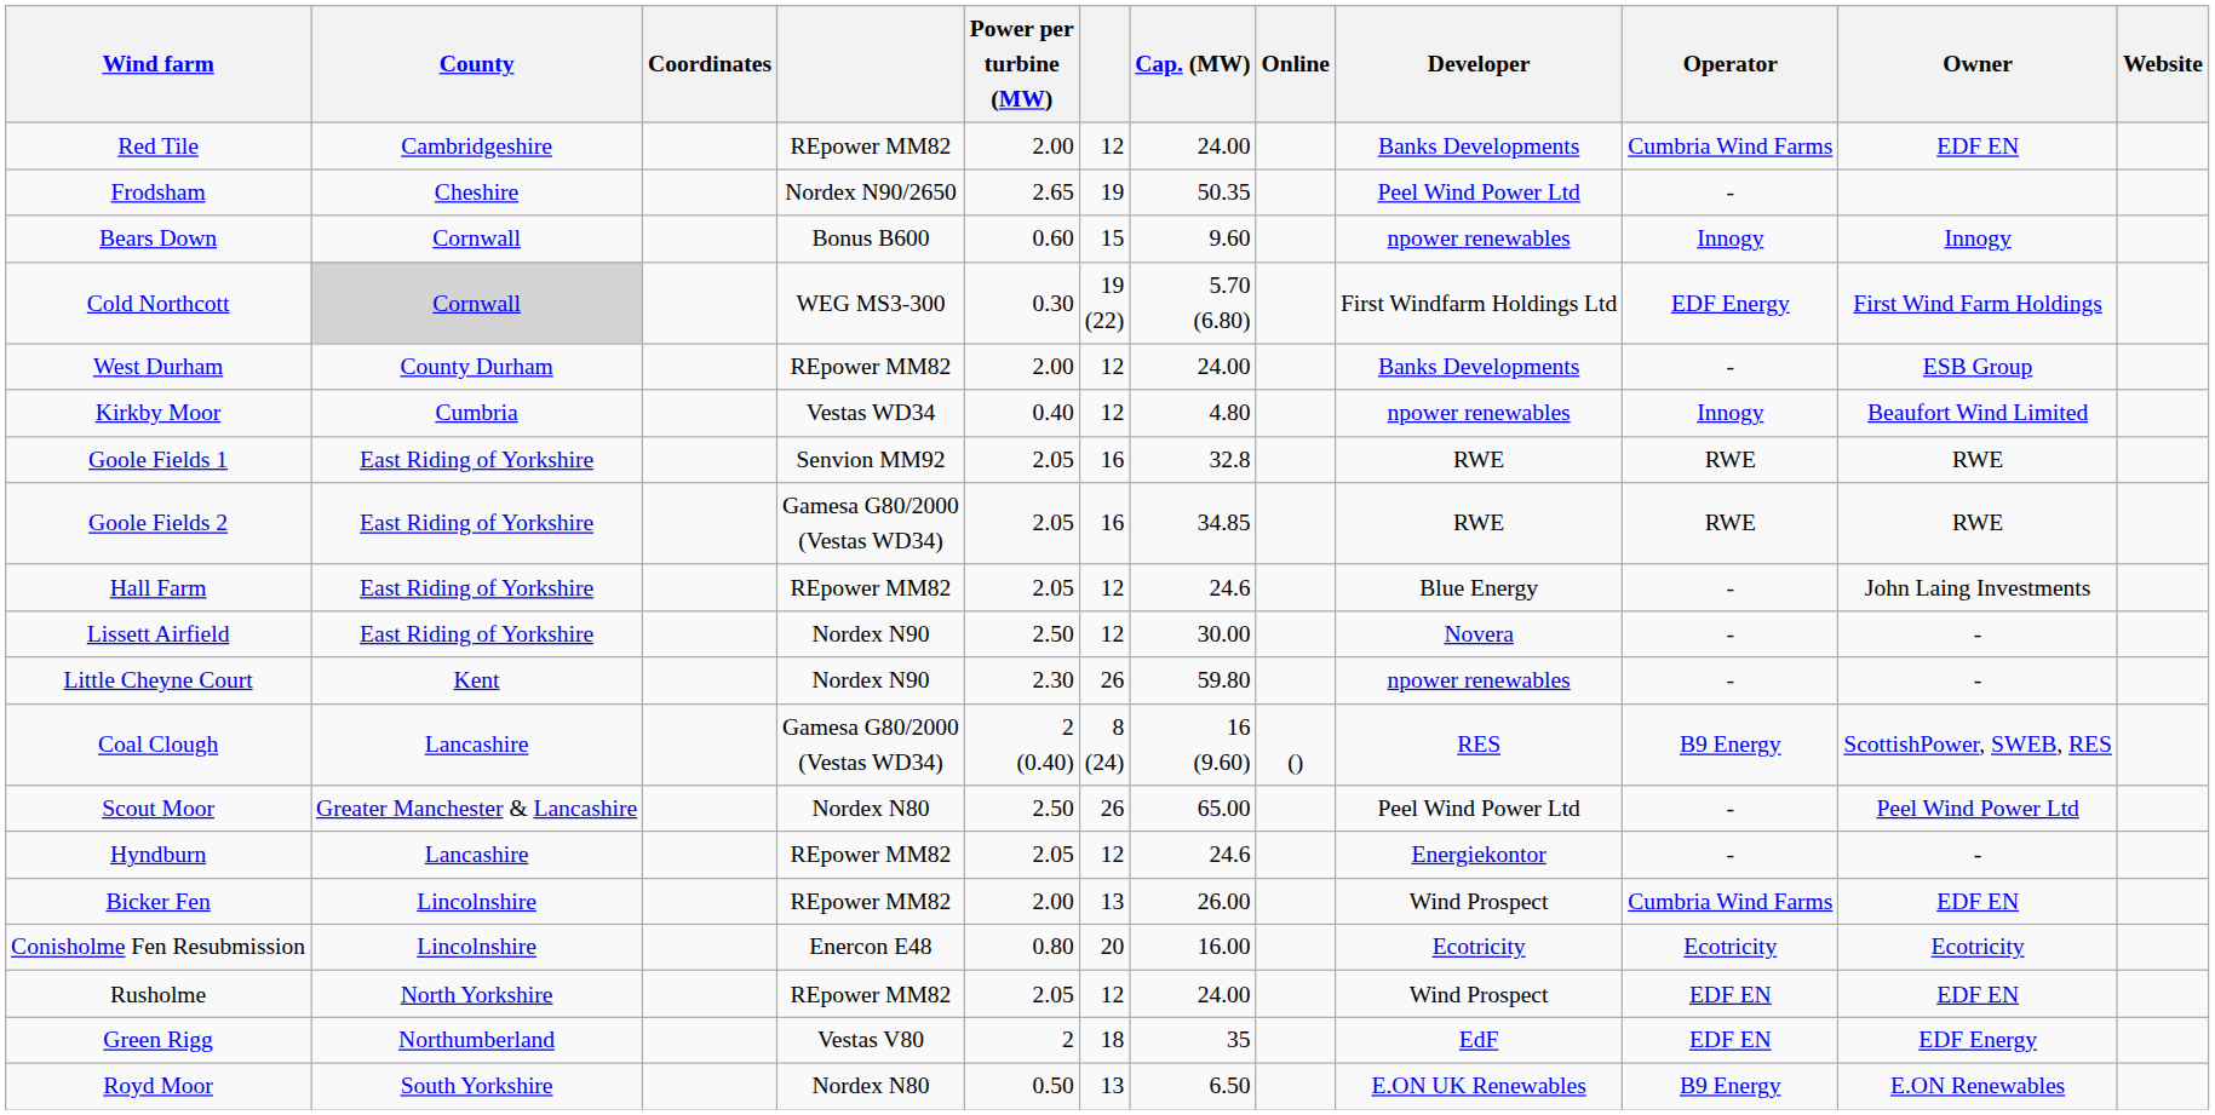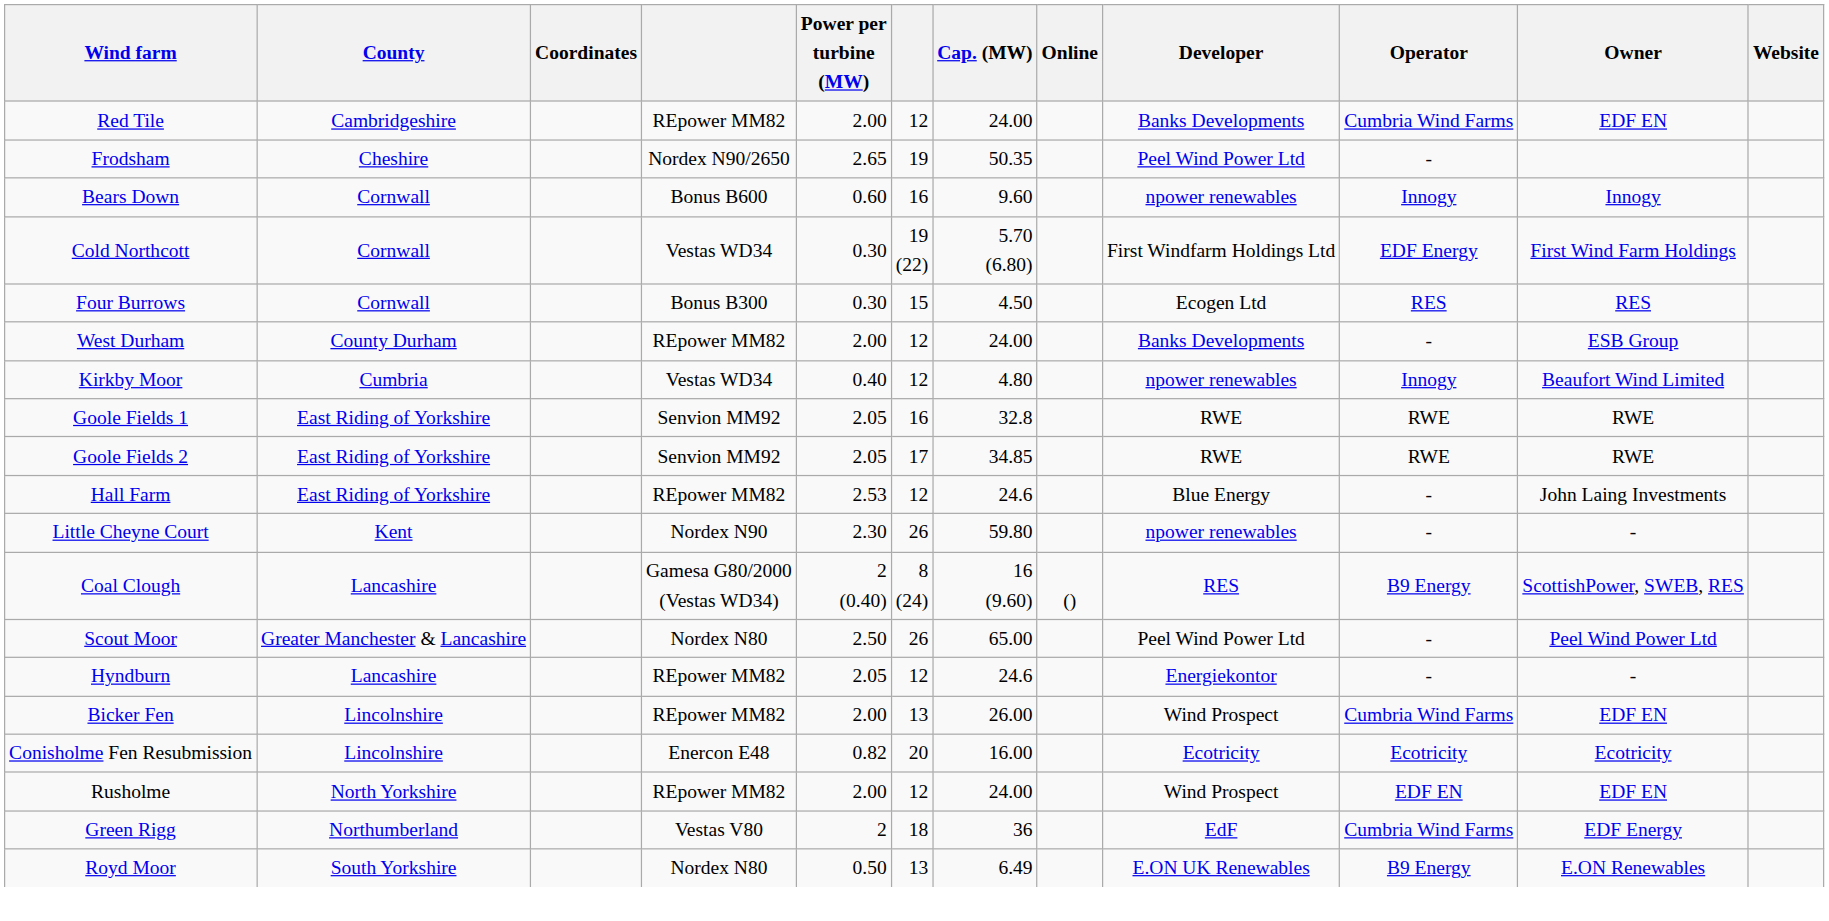 <table class="wikitable sortable" style="font-size:100%;border:0px;text-align:center;line-height:150%;table-layout: fixed">
 <tr>
 <th scope="col"><a href='#'>Wind farm</a></th>
 <th scope="col"><a href='#'>County</a></th>
 <th scope="col" class="unsortable">Coordinates</th>
 <th scope="col"></th>
 <th>Power per<br>turbine<br>(<a href='#'>MW</a>)</th>
 <th scope="col"></th>
 <th scope="col"><a href='#'>Cap.</a> (MW)</th>
 <th scope="col">Online</th>
 <th scope="col">Developer</th>
 <th scope="col">Operator</th>
 <th scope="col">Owner</th>
 <th scope="col" class="unsortable">Website</th>
 </tr>
 <tr>
 <td><a href='#'>Red Tile</a></td>
 <td><a href='#'>Cambridgeshire</a></td>
 <td></td>
 <td>REpower MM82</td>
 <td style="text-align:right;">2.00</td>
 <td style="text-align:right;">12</td>
 <td style="text-align:right;">24.00</td>
 <td></td>
 <td><a href='#'>Banks Developments</a></td>
 <td><a href='#'>Cumbria Wind Farms</a></td>
 <td><a href='#'>EDF EN</a></td>
 <td></td>
 </tr>
 <tr>
 <td><a href='#'>Frodsham</a></td>
 <td><a href='#'>Cheshire</a></td>
 <td></td>
 <td>Nordex N90/2650</td>
 <td style="text-align:right;">2.65</td>
 <td style="text-align:right;">19</td>
 <td style="text-align:right;">50.35</td>
 <td></td>
 <td><a href='#'>Peel Wind Power Ltd</a></td>
 <td>-</td>
 <td></td>
 <td></td>
 </tr>
 <tr>
 <td><a href='#'>Bears Down</a></td>
 <td><a href='#'>Cornwall</a></td>
 <td></td>
 <td>Bonus B600</td>
 <td style="text-align:right;">0.60</td>
-<td style="text-align:right;">15</td>
+<td style="text-align:right;">16</td>
 <td style="text-align:right;">9.60</td>
 <td></td>
 <td><a href='#'>npower renewables</a></td>
 <td><a href='#'>Innogy</a></td>
 <td><a href='#'>Innogy</a></td>
 <td></td>
 </tr>
 <tr>
 <td><a href='#'>Cold Northcott</a></td>
-<td style="background: lightgrey;"><a href='#'>Cornwall</a></td>
+<td><a href='#'>Cornwall</a></td>
 <td></td>
-<td>WEG MS3-300</td>
+<td>Vestas WD34</td>
 <td style="text-align:right;">0.30</td>
 <td style="text-align:right;">19<br>(22)</td>
 <td style="text-align:right;">5.70<br>(6.80)</td>
 <td></td>
 <td>First Windfarm Holdings Ltd</td>
 <td><a href='#'>EDF Energy</a></td>
 <td><a href='#'>First Wind Farm Holdings</a></td>
+<td></td>
+</tr>
+<tr>
+<td><a href='#'>Four Burrows</a></td>
+<td><a href='#'>Cornwall</a></td>
+<td></td>
+<td>Bonus B300</td>
+<td style="text-align:right;">0.30</td>
+<td style="text-align:right;">15</td>
+<td style="text-align:right;">4.50</td>
+<td></td>
+<td>Ecogen Ltd</td>
+<td><a href='#'>RES</a></td>
+<td><a href='#'>RES</a></td>
 <td></td>
 </tr>
 <tr>
 <td><a href='#'>West Durham</a></td>
 <td><a href='#'>County Durham</a></td>
 <td></td>
 <td>REpower MM82</td>
 <td style="text-align:right;">2.00</td>
 <td style="text-align:right;">12</td>
 <td style="text-align:right;">24.00</td>
 <td></td>
 <td><a href='#'>Banks Developments</a></td>
 <td>-</td>
 <td><a href='#'>ESB Group</a></td>
 <td></td>
 </tr>
 <tr>
 <td><a href='#'>Kirkby Moor</a></td>
 <td><a href='#'>Cumbria</a></td>
 <td></td>
 <td>Vestas WD34</td>
 <td style="text-align:right;">0.40</td>
 <td style="text-align:right;">12</td>
 <td style="text-align:right;">4.80</td>
 <td></td>
 <td><a href='#'>npower renewables</a></td>
 <td><a href='#'>Innogy</a></td>
 <td><a href='#'>Beaufort Wind Limited</a></td>
 <td></td>
 </tr>
 <tr>
 <td><a href='#'>Goole Fields 1</a></td>
 <td><a href='#'>East Riding of Yorkshire</a></td>
 <td></td>
 <td>Senvion MM92</td>
 <td style="text-align:right;">2.05</td>
 <td style="text-align:right;">16</td>
 <td style="text-align:right;">32.8</td>
 <td></td>
 <td>RWE</td>
 <td>RWE</td>
 <td>RWE</td>
 <td></td>
 </tr>
 <tr>
 <td><a href='#'>Goole Fields 2</a></td>
 <td><a href='#'>East Riding of Yorkshire</a></td>
 <td></td>
-<td>Gamesa G80/2000<br>(Vestas WD34)</td>
+<td>Senvion MM92</td>
 <td style="text-align:right;">2.05</td>
-<td style="text-align:right;">16</td>
+<td style="text-align:right;">17</td>
 <td style="text-align:right;">34.85</td>
 <td></td>
 <td>RWE</td>
 <td>RWE</td>
 <td>RWE</td>
 <td></td>
 </tr>
 <tr>
 <td><a href='#'>Hall Farm</a></td>
 <td><a href='#'>East Riding of Yorkshire</a></td>
 <td></td>
 <td>REpower MM82</td>
-<td style="text-align:right;">2.05</td>
+<td style="text-align:right;">2.53</td>
 <td style="text-align:right;">12</td>
 <td style="text-align:right;">24.6</td>
 <td></td>
 <td>Blue Energy</td>
 <td>-</td>
 <td>John Laing Investments</td>
-<td></td>
-</tr>
-<tr>
-<td><a href='#'>Lissett Airfield</a></td>
-<td><a href='#'>East Riding of Yorkshire</a></td>
-<td></td>
-<td>Nordex N90</td>
-<td style="text-align:right;">2.50</td>
-<td style="text-align:right;">12</td>
-<td style="text-align:right;">30.00</td>
-<td></td>
-<td><a href='#'>Novera</a></td>
-<td>-</td>
-<td>-</td>
 <td></td>
 </tr>
 <tr>
 <td><a href='#'>Little Cheyne Court</a></td>
 <td><a href='#'>Kent</a></td>
 <td></td>
 <td>Nordex N90</td>
 <td style="text-align:right;">2.30</td>
 <td style="text-align:right;">26</td>
 <td style="text-align:right;">59.80</td>
 <td></td>
 <td><a href='#'>npower renewables</a></td>
 <td>-</td>
 <td>-</td>
 <td></td>
 </tr>
 <tr>
 <td><a href='#'>Coal Clough</a></td>
 <td><a href='#'>Lancashire</a></td>
 <td></td>
 <td>Gamesa G80/2000<br>(Vestas WD34)</td>
 <td style="text-align:right;">2<br>(0.40)</td>
 <td style="text-align:right;">8<br>(24)</td>
 <td style="text-align:right;">16<br>(9.60)</td>
 <td><br>()</td>
 <td><a href='#'>RES</a></td>
 <td><a href='#'>B9 Energy</a></td>
 <td><a href='#'>ScottishPower</a>, <a href='#'>SWEB</a>, <a href='#'>RES</a></td>
 <td></td>
 </tr>
 <tr>
 <td><a href='#'>Scout Moor</a></td>
 <td><a href='#'>Greater Manchester</a> & <a href='#'>Lancashire</a></td>
 <td></td>
 <td>Nordex N80</td>
 <td style="text-align:right;">2.50</td>
 <td style="text-align:right;">26</td>
 <td style="text-align:right;">65.00</td>
 <td></td>
 <td>Peel Wind Power Ltd</td>
 <td>-</td>
 <td><a href='#'>Peel Wind Power Ltd</a></td>
 <td></td>
 </tr>
 <tr>
 <td><a href='#'>Hyndburn</a></td>
 <td><a href='#'>Lancashire</a></td>
 <td></td>
 <td>REpower MM82</td>
 <td style="text-align:right;">2.05</td>
 <td style="text-align:right;">12</td>
 <td style="text-align:right;">24.6</td>
 <td></td>
 <td><a href='#'>Energiekontor</a></td>
 <td>-</td>
 <td>-</td>
 <td></td>
 </tr>
 <tr>
 <td><a href='#'>Bicker Fen</a></td>
 <td><a href='#'>Lincolnshire</a></td>
 <td></td>
 <td>REpower MM82</td>
 <td style="text-align:right;">2.00</td>
 <td style="text-align:right;">13</td>
 <td style="text-align:right;">26.00</td>
 <td></td>
 <td>Wind Prospect</td>
 <td><a href='#'>Cumbria Wind Farms</a></td>
 <td><a href='#'>EDF EN</a></td>
 <td></td>
 </tr>
 <tr>
 <td><a href='#'>Conisholme</a> Fen Resubmission</td>
 <td><a href='#'>Lincolnshire</a></td>
 <td></td>
 <td>Enercon E48</td>
-<td style="text-align:right;">0.80</td>
+<td style="text-align:right;">0.82</td>
 <td style="text-align:right;">20</td>
 <td style="text-align:right;">16.00</td>
 <td></td>
 <td><a href='#'>Ecotricity</a></td>
 <td><a href='#'>Ecotricity</a></td>
 <td><a href='#'>Ecotricity</a></td>
 <td></td>
 </tr>
 <tr>
 <td>Rusholme</td>
 <td><a href='#'>North Yorkshire</a></td>
 <td></td>
 <td>REpower MM82</td>
-<td style="text-align:right;">2.05</td>
+<td style="text-align:right;">2.00</td>
 <td style="text-align:right;">12</td>
 <td style="text-align:right;">24.00</td>
 <td></td>
 <td>Wind Prospect</td>
 <td><a href='#'>EDF EN</a></td>
 <td><a href='#'>EDF EN</a></td>
 <td></td>
 </tr>
 <tr>
 <td><a href='#'>Green Rigg</a></td>
 <td><a href='#'>Northumberland</a></td>
 <td></td>
 <td>Vestas V80</td>
 <td style="text-align:right;">2</td>
 <td style="text-align:right;">18</td>
-<td style="text-align:right;">35</td>
+<td style="text-align:right;">36</td>
 <td></td>
 <td><a href='#'>EdF</a></td>
-<td><a href='#'>EDF EN</a></td>
+<td><a href='#'>Cumbria Wind Farms</a></td>
 <td><a href='#'>EDF Energy</a></td>
 <td></td>
 </tr>
 <tr>
 <td><a href='#'>Royd Moor</a></td>
 <td><a href='#'>South Yorkshire</a></td>
 <td></td>
 <td>Nordex N80</td>
 <td style="text-align:right;">0.50</td>
 <td style="text-align:right;">13</td>
-<td style="text-align:right;">6.50</td>
+<td style="text-align:right;">6.49</td>
 <td></td>
 <td><a href='#'>E.ON UK Renewables</a></td>
 <td><a href='#'>B9 Energy</a></td>
 <td><a href='#'>E.ON Renewables</a></td>
 <td></td>
 </tr>
 <tr>
 </tr>
 </table>
